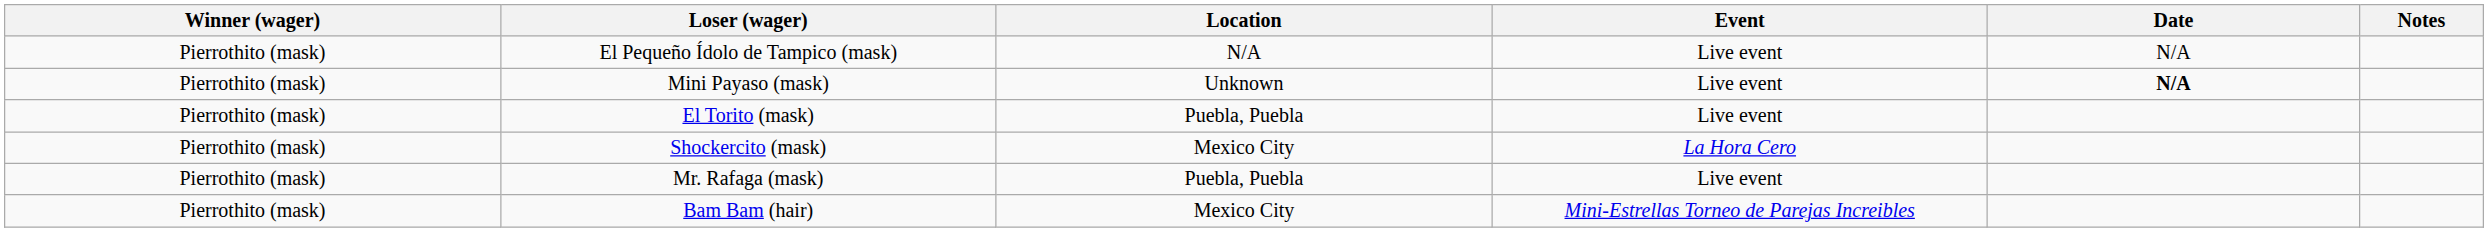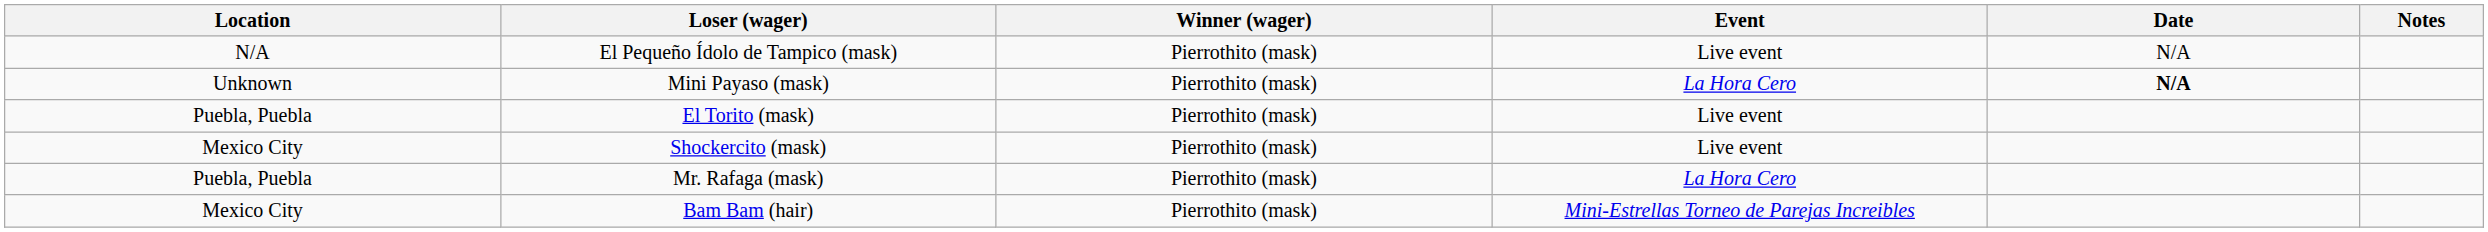 <table class="wikitable sortable" width=100%  style="text-align: center">
 <tr>
+<th width=20% scope="col">Location</th>
+<th width=20% scope="col">Loser (wager)</th>
 <th width=20% scope="col">Winner (wager)</th>
-<th width=20% scope="col">Loser (wager)</th>
-<th width=20% scope="col">Location</th>
 <th width=20% scope="col">Event</th>
 <th width=15% scope="col">Date</th>
 <th class="unsortable" width=5% scope="col">Notes</th>
 </tr>
 <tr>
+<td>N/A</td>
+<td>El Pequeño Ídolo de Tampico (mask)</td>
 <td>Pierrothito (mask)</td>
-<td>El Pequeño Ídolo de Tampico (mask)</td>
-<td>N/A</td>
 <td>Live event</td>
 <td>N/A</td>
 <td></td>
 </tr>
 <tr>
+<td>Unknown</td>
+<td>Mini Payaso (mask)</td>
 <td>Pierrothito (mask)</td>
-<td>Mini Payaso (mask)</td>
-<td>Unknown</td>
-<td>Live event</td>
+<td><em><a href='#'>La Hora Cero</a></em></td>
 <td><strong>N/A</strong></td>
 <td></td>
 </tr>
 <tr>
+<td>Puebla, Puebla</td>
+<td><a href='#'>El Torito</a> (mask)</td>
 <td>Pierrothito (mask)</td>
-<td><a href='#'>El Torito</a> (mask)</td>
-<td>Puebla, Puebla</td>
 <td>Live event</td>
 <td></td>
 <td></td>
 </tr>
 <tr>
+<td>Mexico City</td>
+<td><a href='#'>Shockercito</a> (mask)</td>
 <td>Pierrothito (mask)</td>
-<td><a href='#'>Shockercito</a> (mask)</td>
-<td>Mexico City</td>
+<td>Live event</td>
+<td></td>
+<td></td>
+</tr>
+<tr>
+<td>Puebla, Puebla</td>
+<td>Mr. Rafaga (mask)</td>
+<td>Pierrothito (mask)</td>
 <td><em><a href='#'>La Hora Cero</a></em></td>
 <td></td>
 <td></td>
 </tr>
 <tr>
+<td>Mexico City</td>
+<td><a href='#'>Bam Bam</a> (hair)</td>
 <td>Pierrothito (mask)</td>
-<td>Mr. Rafaga (mask)</td>
-<td>Puebla, Puebla</td>
-<td>Live event</td>
-<td></td>
-<td></td>
-</tr>
-<tr>
-<td>Pierrothito (mask)</td>
-<td><a href='#'>Bam Bam</a> (hair)</td>
-<td>Mexico City</td>
 <td><em><a href='#'>Mini-Estrellas Torneo de Parejas Increibles</a></em></td>
 <td></td>
 <td></td>
 </tr>
 </table>
